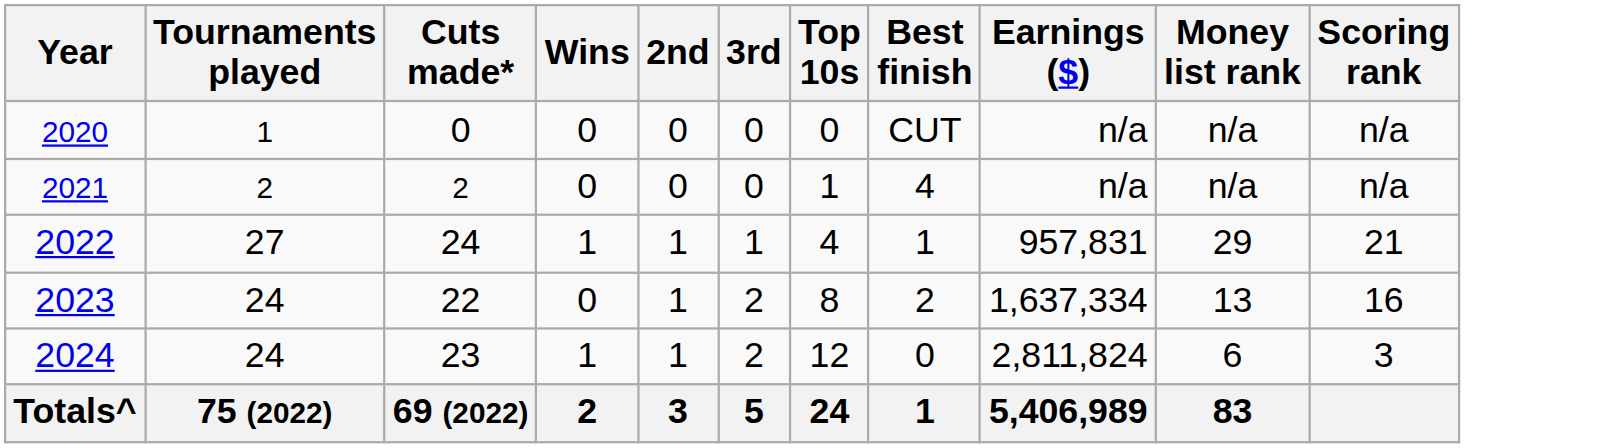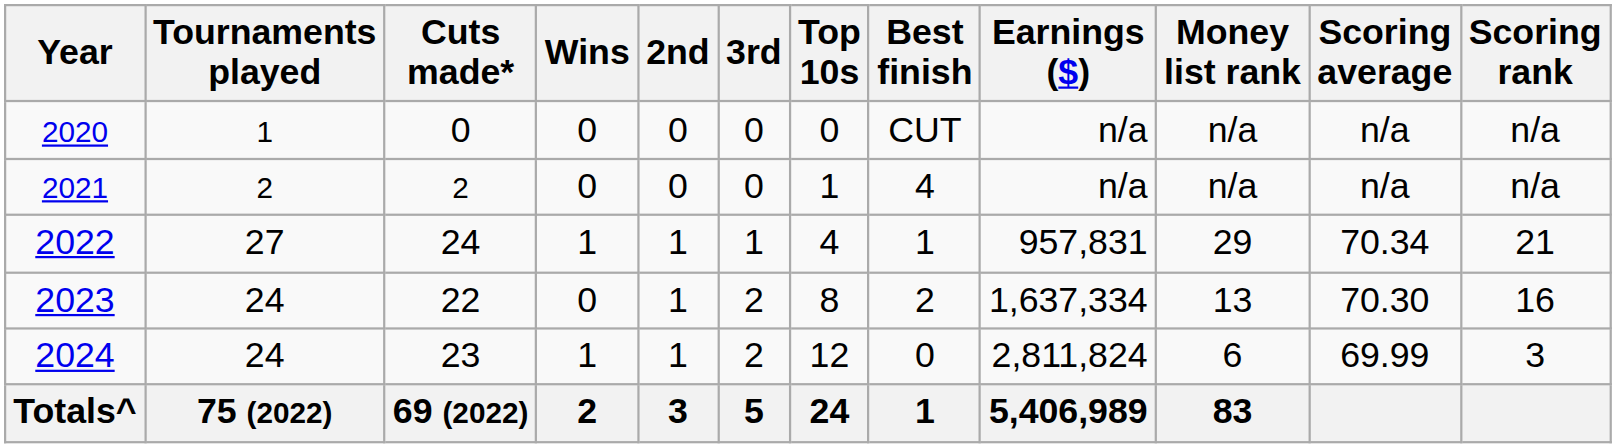 <table class="wikitable" style="text-align:center; ">
 <tr>
 <th>Year</th>
 <th>Tournaments <br>played</th>
 <th>Cuts <br>made*</th>
 <th>Wins</th>
 <th>2nd</th>
 <th>3rd</th>
 <th>Top <br>10s</th>
 <th>Best <br>finish</th>
 <th>Earnings<br>(<a href='#'>$</a>)</th>
 <th>Money<br>list rank</th>
+<th>Scoring <br> average</th>
 <th>Scoring<br>rank</th>
 </tr>
 <tr>
 <td><small><a href='#'>2020</a></small></td>
 <td><small>1</small></td>
 <td>0</td>
 <td>0</td>
 <td>0</td>
 <td>0</td>
 <td>0</td>
 <td>CUT</td>
 <td align=right>n/a</td>
+<td>n/a</td>
 <td>n/a</td>
 <td>n/a</td>
 </tr>
 <tr>
 <td><small><a href='#'>2021</a></small></td>
 <td><small>2</small></td>
 <td><small>2</small></td>
 <td>0</td>
 <td>0</td>
 <td>0</td>
 <td>1</td>
 <td>4</td>
 <td align=right>n/a</td>
 <td>n/a</td>
 <td>n/a</td>
+<td>n/a</td>
 </tr>
 <tr>
 <td><a href='#'>2022</a></td>
 <td>27</td>
 <td>24</td>
 <td>1</td>
 <td>1</td>
 <td>1</td>
 <td>4</td>
 <td>1</td>
 <td align=right>957,831</td>
 <td>29</td>
+<td>70.34</td>
 <td>21</td>
 </tr>
 <tr>
 <td><a href='#'>2023</a></td>
 <td>24</td>
 <td>22</td>
 <td>0</td>
 <td>1</td>
 <td>2</td>
 <td>8</td>
 <td>2</td>
 <td align=right>1,637,334</td>
 <td>13</td>
+<td>70.30</td>
 <td>16</td>
 </tr>
 <tr>
 <td><a href='#'>2024</a></td>
 <td>24</td>
 <td>23</td>
 <td>1</td>
 <td>1</td>
 <td>2</td>
 <td>12</td>
 <td>0</td>
 <td align=right>2,811,824</td>
 <td>6</td>
+<td>69.99</td>
 <td>3</td>
 </tr>
 <tr>
 <th>Totals^</th>
 <th>75 <small>(2022)</small>  </th>
 <th>69 <small>(2022)</small>  </th>
 <th>2   </th>
 <th>3   </th>
 <th>5   </th>
 <th>24   </th>
 <th>1  </th>
 <th align=right>5,406,989  </th>
 <th>83 </th>
 <th></th>
+<th></th>
 </tr>
 </table>
